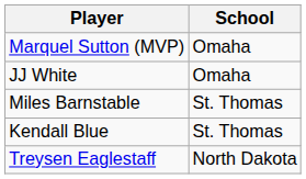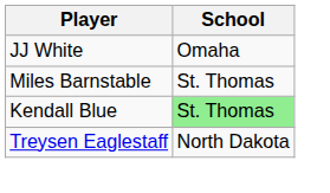 <table class="wikitable">
 <tr>
 <th>Player</th>
 <th>School</th>
-</tr>
-<tr>
-<td><a href='#'>Marquel Sutton</a> (MVP)</td>
-<td>Omaha</td>
 </tr>
 <tr>
 <td>JJ White</td>
 <td>Omaha</td>
 </tr>
 <tr>
 <td>Miles Barnstable</td>
 <td>St. Thomas</td>
 </tr>
 <tr>
 <td>Kendall Blue</td>
-<td>St. Thomas</td>
+<td style="background: lightgreen;">St. Thomas</td>
 </tr>
 <tr>
 <td><a href='#'>Treysen Eaglestaff</a></td>
 <td>North Dakota</td>
 </tr>
 </table>
